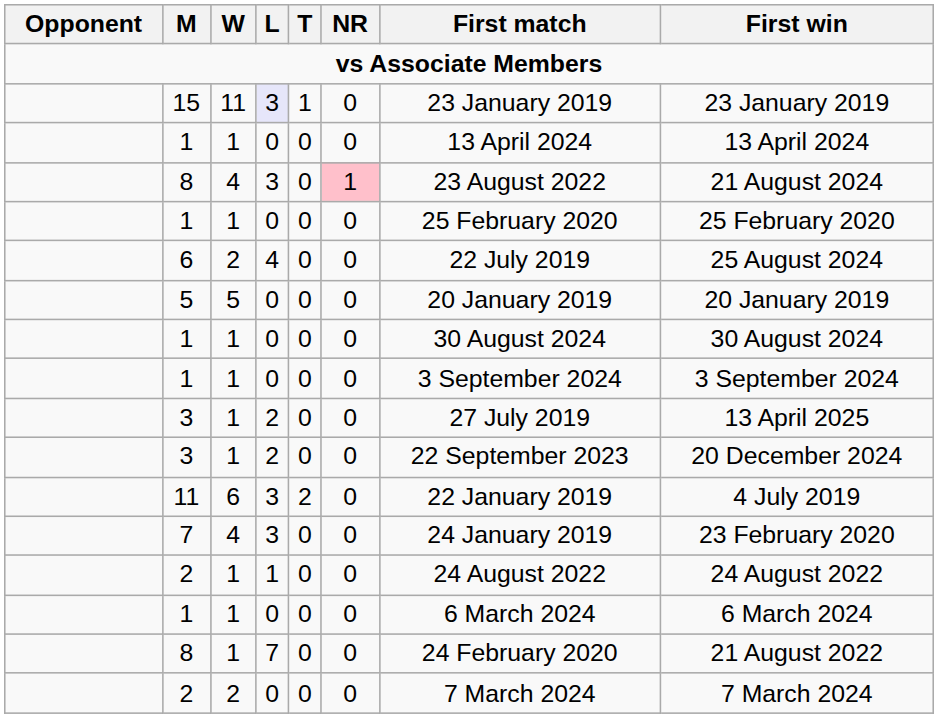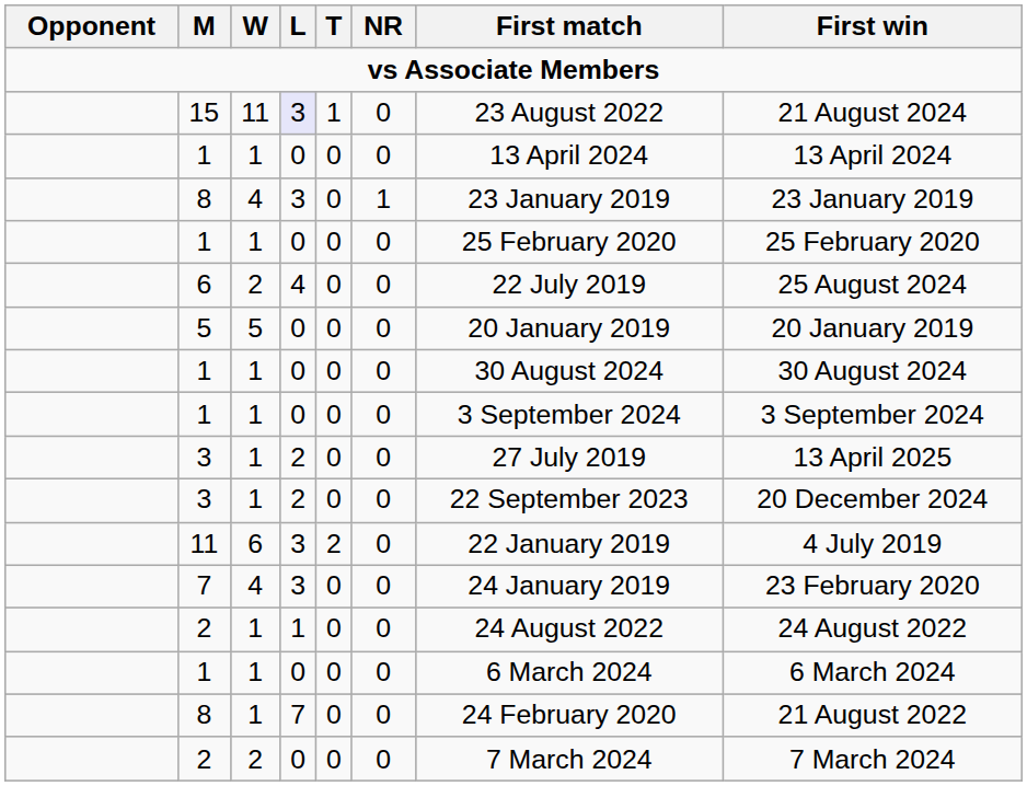 <table class="wikitable" style="text-align: center; width: 600px;">
 <tr>
 <th>Opponent</th>
 <th>M</th>
 <th>W</th>
 <th>L</th>
 <th>T</th>
 <th>NR</th>
 <th>First match</th>
 <th>First win</th>
 </tr>
 <tr>
 <td colspan="8" style="text-align:center;"><strong>vs Associate Members</strong></td>
 </tr>
 <tr>
 <td align=left></td>
 <td>15</td>
 <td>11</td>
 <td style="background: lavender;">3</td>
 <td>1</td>
 <td>0</td>
-<td>23 January 2019</td>
-<td>23 January 2019</td>
+<td>23 August 2022</td>
+<td>21 August 2024</td>
 </tr>
 <tr>
 <td align=left></td>
 <td>1</td>
 <td>1</td>
 <td>0</td>
 <td>0</td>
 <td>0</td>
 <td>13 April 2024</td>
 <td>13 April 2024</td>
 </tr>
 <tr>
 <td align=left></td>
 <td>8</td>
 <td>4</td>
 <td>3</td>
 <td>0</td>
-<td style="background: pink;">1</td>
-<td>23 August 2022</td>
-<td>21 August 2024</td>
+<td>1</td>
+<td>23 January 2019</td>
+<td>23 January 2019</td>
 </tr>
 <tr>
 <td align=left></td>
 <td>1</td>
 <td>1</td>
 <td>0</td>
 <td>0</td>
 <td>0</td>
 <td>25 February 2020</td>
 <td>25 February 2020</td>
 </tr>
 <tr>
 <td align=left></td>
 <td>6</td>
 <td>2</td>
 <td>4</td>
 <td>0</td>
 <td>0</td>
 <td>22 July 2019</td>
 <td>25 August 2024</td>
 </tr>
 <tr>
 <td align=left></td>
 <td>5</td>
 <td>5</td>
 <td>0</td>
 <td>0</td>
 <td>0</td>
 <td>20 January 2019</td>
 <td>20 January 2019</td>
 </tr>
 <tr>
 <td align=left></td>
 <td>1</td>
 <td>1</td>
 <td>0</td>
 <td>0</td>
 <td>0</td>
 <td>30 August 2024</td>
 <td>30 August 2024</td>
 </tr>
 <tr>
 <td align="left"></td>
 <td>1</td>
 <td>1</td>
 <td>0</td>
 <td>0</td>
 <td>0</td>
 <td>3 September 2024</td>
 <td>3 September 2024</td>
 </tr>
 <tr>
 <td align=left></td>
 <td>3</td>
 <td>1</td>
 <td>2</td>
 <td>0</td>
 <td>0</td>
 <td>27 July 2019</td>
 <td>13 April 2025</td>
 </tr>
 <tr>
 <td align=left></td>
 <td>3</td>
 <td>1</td>
 <td>2</td>
 <td>0</td>
 <td>0</td>
 <td>22 September 2023</td>
 <td>20 December 2024</td>
 </tr>
 <tr>
 <td align=left></td>
 <td>11</td>
 <td>6</td>
 <td>3</td>
 <td>2</td>
 <td>0</td>
 <td>22 January 2019</td>
 <td>4 July 2019</td>
 </tr>
 <tr>
 <td align=left></td>
 <td>7</td>
 <td>4</td>
 <td>3</td>
 <td>0</td>
 <td>0</td>
 <td>24 January 2019</td>
 <td>23 February 2020</td>
 </tr>
 <tr>
 <td align=left></td>
 <td>2</td>
 <td>1</td>
 <td>1</td>
 <td>0</td>
 <td>0</td>
 <td>24 August 2022</td>
 <td>24 August 2022</td>
 </tr>
 <tr>
 <td align=left></td>
 <td>1</td>
 <td>1</td>
 <td>0</td>
 <td>0</td>
 <td>0</td>
 <td>6 March 2024</td>
 <td>6 March 2024</td>
 </tr>
 <tr>
 <td align=left></td>
 <td>8</td>
 <td>1</td>
 <td>7</td>
 <td>0</td>
 <td>0</td>
 <td>24 February 2020</td>
 <td>21 August 2022</td>
 </tr>
 <tr>
 <td align=left></td>
 <td>2</td>
 <td>2</td>
 <td>0</td>
 <td>0</td>
 <td>0</td>
 <td>7 March 2024</td>
 <td>7 March 2024</td>
 </tr>
 </table>
